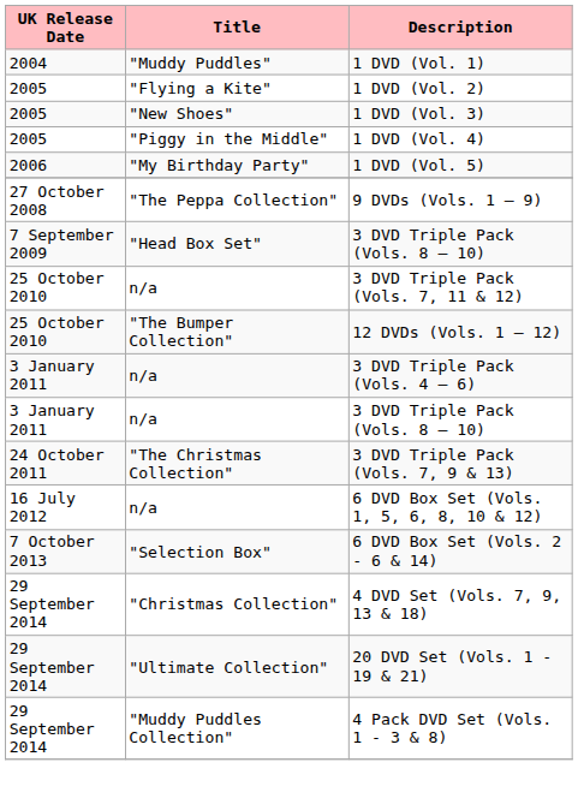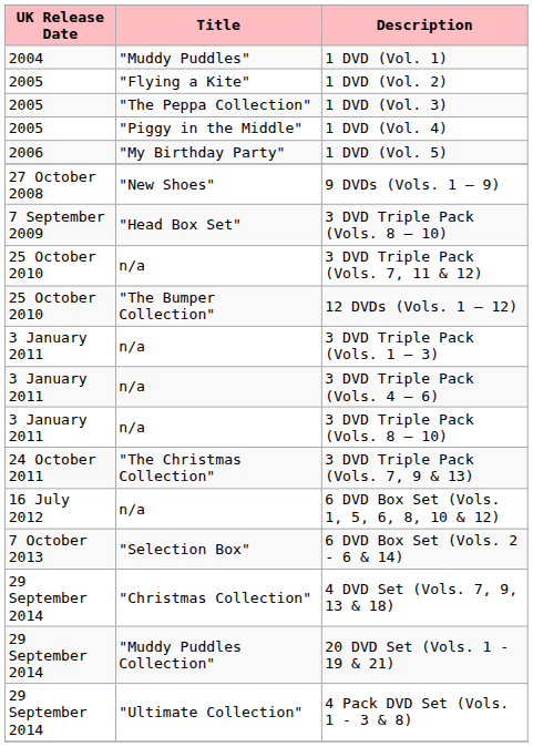 <table class = "wikitable" style = "width:75%">
 <tr>
 <th style="background-color: #FFBCC1" width="15%">UK Release Date</th>
 <th style="background-color: #FFBCC1" width="30%" align="center">Title</th>
 <th style="background-color: #FFBCC1" width="30%" align="center">Description</th>
 </tr>
 <tr>
 <td>2004</td>
 <td style="text-align:left;">"Muddy Puddles"</td>
 <td>1 DVD (Vol. 1)</td>
 </tr>
 <tr style="background:white;">
 <td>2005</td>
 <td style="text-align:left;">"Flying a Kite"</td>
 <td>1 DVD (Vol. 2)</td>
 </tr>
 <tr>
 <td>2005</td>
-<td style="text-align:left;">"New Shoes"</td>
+<td style="text-align:left;">"The Peppa Collection"</td>
 <td>1 DVD (Vol. 3)</td>
 </tr>
 <tr style="background:white;">
 <td>2005</td>
 <td style="text-align:left;">"Piggy in the Middle"</td>
 <td>1 DVD (Vol. 4)</td>
 </tr>
 <tr>
 <td>2006</td>
 <td style="text-align:left;">"My Birthday Party"</td>
 <td>1 DVD (Vol. 5)</td>
 </tr>
 <tr>
 </tr>
 <tr style="background:white;">
 <td>27 October 2008</td>
-<td style="text-align:left;">"The Peppa Collection"</td>
+<td style="text-align:left;">"New Shoes"</td>
 <td>9 DVDs (Vols. 1 – 9)</td>
 </tr>
 <tr>
 <td>7 September 2009</td>
 <td style="text-align:left;">"Head Box Set"</td>
 <td>3 DVD Triple Pack (Vols. 8 – 10)</td>
 </tr>
 <tr style="background:white;">
 <td>25 October 2010</td>
 <td>n/a</td>
 <td>3 DVD Triple Pack (Vols. 7, 11 & 12)</td>
 </tr>
 <tr>
 <td>25 October 2010</td>
 <td style="text-align:left;">"The Bumper Collection"</td>
 <td>12 DVDs (Vols. 1 – 12)</td>
+</tr>
+<tr style="background:white;">
+<td>3 January 2011</td>
+<td>n/a</td>
+<td>3 DVD Triple Pack (Vols. 1 – 3)</td>
 </tr>
 <tr>
 <td>3 January 2011</td>
 <td>n/a</td>
 <td>3 DVD Triple Pack (Vols. 4 – 6)</td>
 </tr>
 <tr style="background:white;">
 <td>3 January 2011</td>
 <td>n/a</td>
 <td>3 DVD Triple Pack (Vols. 8 – 10)</td>
 </tr>
 <tr>
 <td>24 October 2011</td>
 <td style="text-align:left;">"The Christmas Collection"</td>
 <td>3 DVD Triple Pack (Vols. 7, 9 & 13)</td>
 </tr>
 <tr style="background:white;">
 <td>16 July 2012</td>
 <td>n/a</td>
 <td>6 DVD Box Set (Vols. 1, 5, 6, 8, 10 & 12)</td>
 </tr>
 <tr>
 <td>7 October 2013</td>
 <td style="text-align:left;">"Selection Box"</td>
 <td>6 DVD Box Set (Vols. 2 - 6 & 14)</td>
 </tr>
 <tr style="background:white;">
 <td>29 September 2014</td>
 <td style="text-align:left;">"Christmas Collection"</td>
 <td>4 DVD Set (Vols. 7, 9, 13 & 18)</td>
 </tr>
 <tr>
 <td>29 September 2014</td>
-<td style="text-align:left;">"Ultimate Collection"</td>
+<td style="text-align:left;">"Muddy Puddles Collection"</td>
 <td>20 DVD Set (Vols. 1 - 19 & 21)</td>
 </tr>
 <tr style="background:white;">
 <td>29 September 2014</td>
-<td style="text-align:left;">"Muddy Puddles Collection"</td>
+<td style="text-align:left;">"Ultimate Collection"</td>
 <td>4 Pack DVD Set (Vols. 1 - 3 & 8)</td>
 </tr>
 <tr>
 </tr>
 </table>
